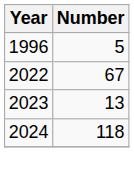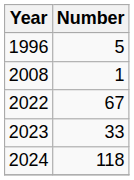 <table class="wikitable floatleft" style="text-align:right;">
 <tr>
 <th>Year</th>
 <th>Number</th>
 </tr>
 <tr>
 <td>1996</td>
 <td>5</td>
 </tr>
 <tr>
+<td>2008</td>
+<td>1</td>
+</tr>
+<tr>
 <td>2022</td>
 <td>67</td>
 </tr>
 <tr>
 <td>2023</td>
-<td>13</td>
+<td>33</td>
 </tr>
 <tr>
 <td>2024</td>
 <td>118</td>
 </tr>
 <tr>
 </tr>
 </table>
